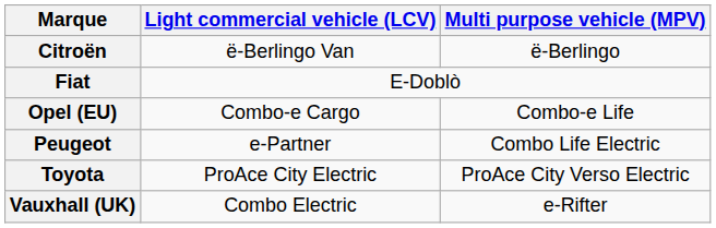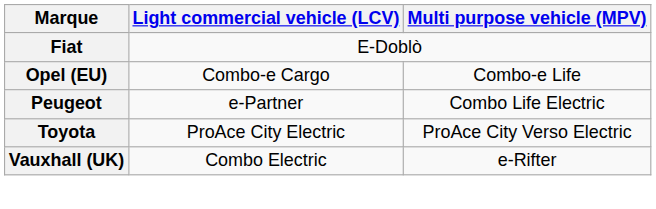 <table class="wikitable sortable" style="font-size:100%;text-align:center;">
 <tr>
 <th>Marque</th>
 <th><a href='#'>Light commercial vehicle (LCV)</a></th>
 <th><a href='#'>Multi purpose vehicle (MPV)</a></th>
-</tr>
-<tr>
-<th>Citroën</th>
-<td>ë-Berlingo Van</td>
-<td>ë-Berlingo</td>
 </tr>
 <tr>
 <th>Fiat</th>
 <td colspan=2>E-Doblò</td>
 </tr>
 <tr>
 <th>Opel (EU)</th>
 <td>Combo-e Cargo</td>
 <td>Combo-e Life</td>
 </tr>
 <tr>
 <th>Peugeot</th>
 <td>e-Partner</td>
 <td>Combo Life Electric</td>
 </tr>
 <tr>
 <th>Toyota</th>
 <td>ProAce City Electric</td>
 <td>ProAce City Verso Electric</td>
 </tr>
 <tr>
 <th>Vauxhall (UK)</th>
 <td>Combo Electric</td>
 <td>e-Rifter</td>
 </tr>
 </table>
